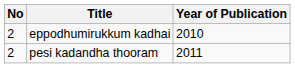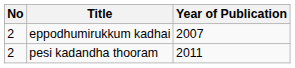 <table class="wikitable">
 <tr>
 <th>No</th>
 <th>Title</th>
 <th>Year of Publication</th>
 </tr>
 <tr>
 <td>2</td>
 <td>eppodhumirukkum kadhai</td>
-<td>2010</td>
+<td>2007</td>
 </tr>
 <tr>
 <td>2</td>
 <td>pesi kadandha thooram</td>
 <td>2011</td>
 </tr>
 </table>
